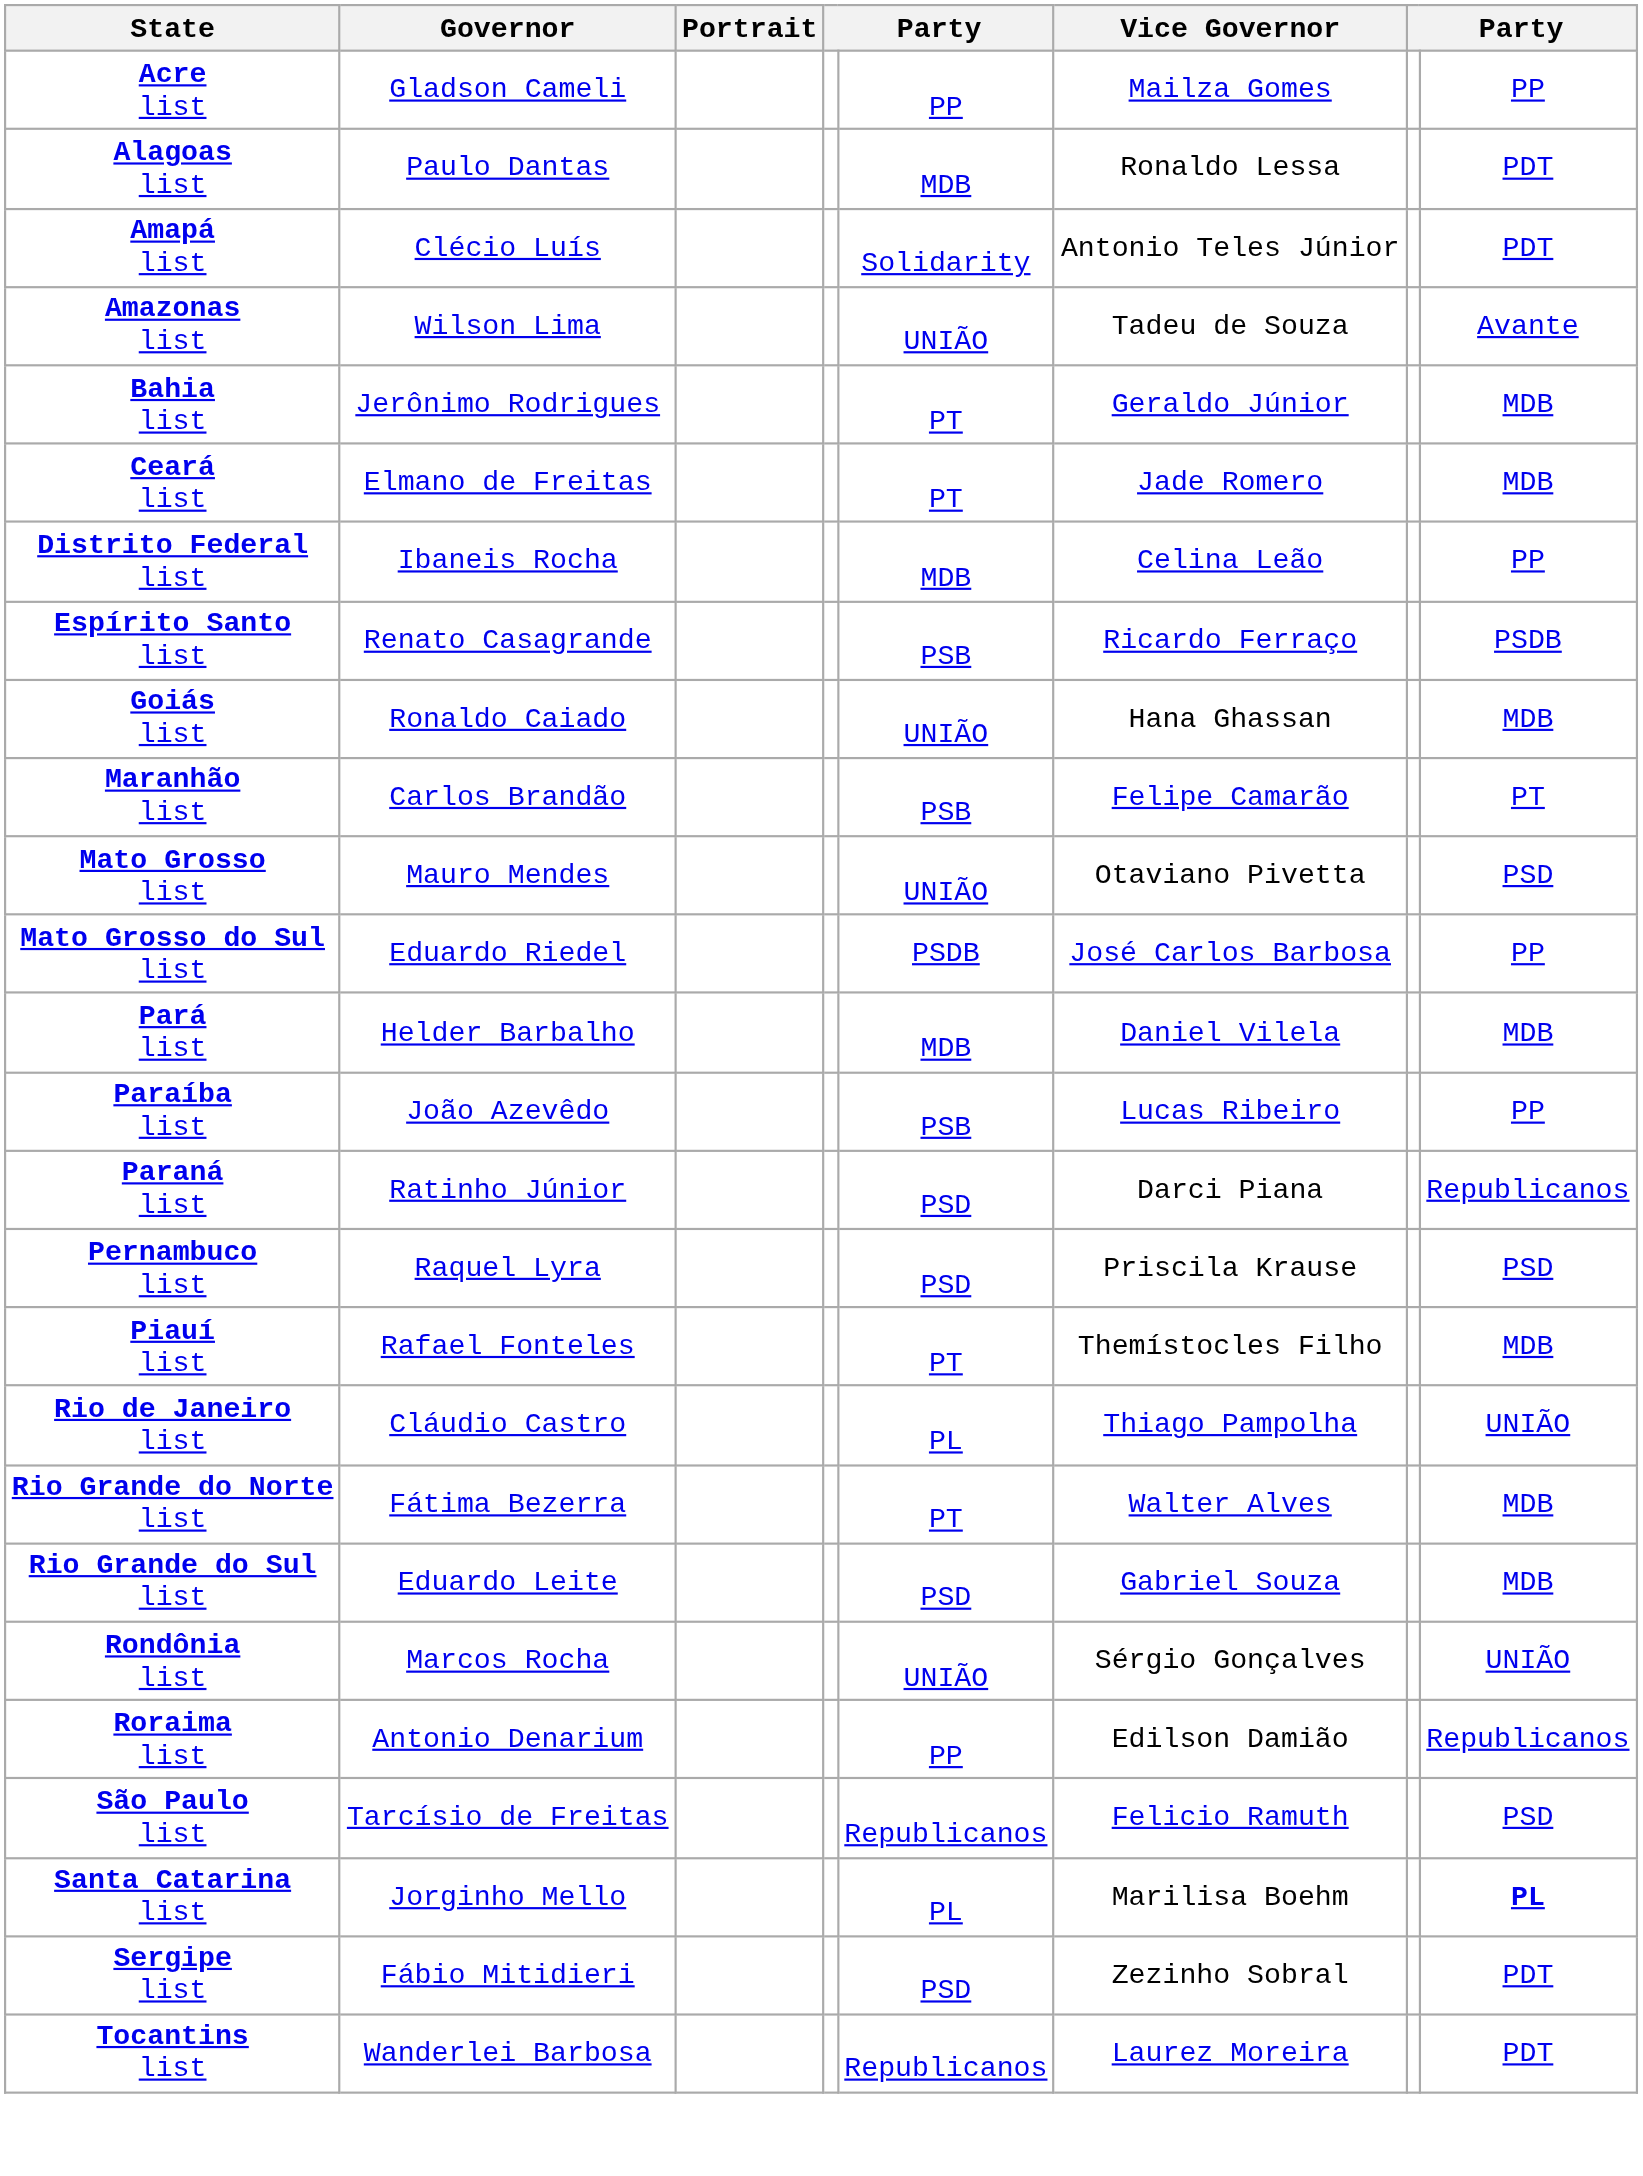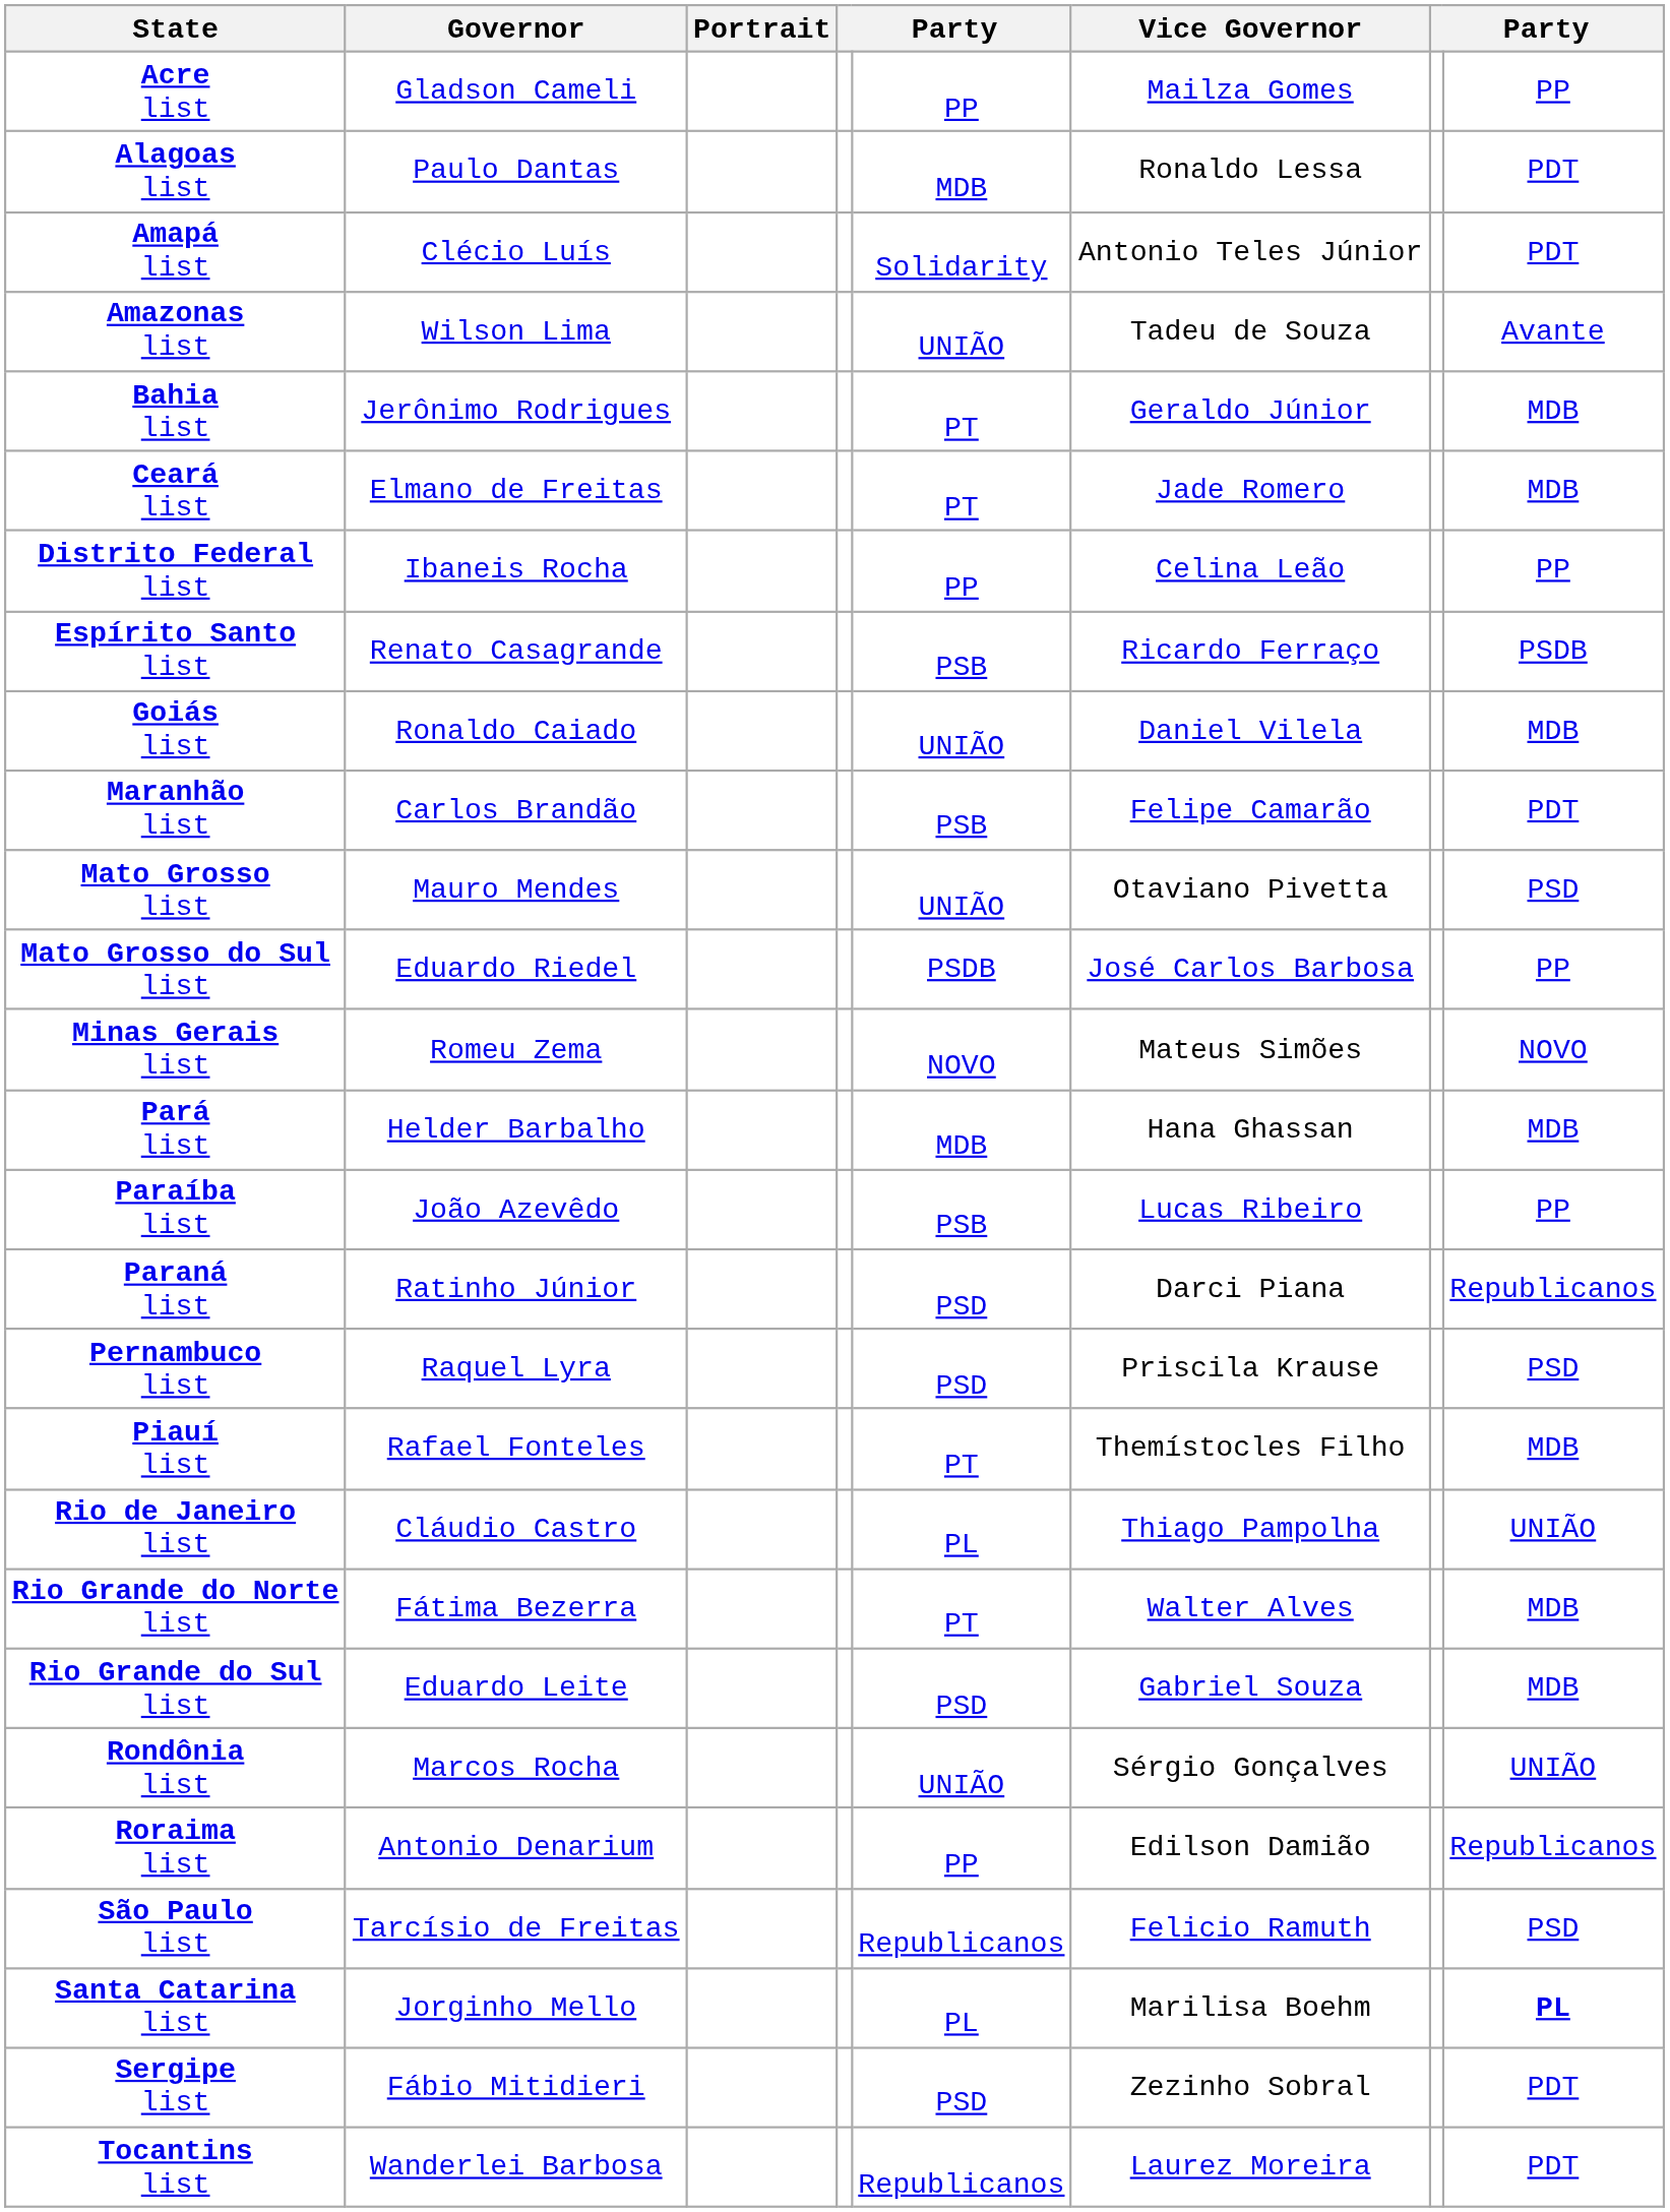 <table class="sortable wikitable" style="background:transparent; text-align:center">
 <tr>
 <th>State</th>
 <th>Governor</th>
 <th>Portrait</th>
 <th colspan=2>Party</th>
 <th>Vice Governor</th>
 <th colspan=2>Party</th>
 </tr>
 <tr>
 <td><strong><a href='#'>Acre</a></strong> <br> <a href='#'>list</a></td>
 <td><a href='#'>Gladson Cameli</a></td>
 <td></td>
 <td></td>
 <td> <br><a href='#'>PP</a></td>
 <td><a href='#'>Mailza Gomes</a></td>
 <td></td>
 <td><a href='#'>PP</a></td>
 </tr>
 <tr>
 <td><strong><a href='#'>Alagoas</a></strong> <br> <a href='#'>list</a></td>
 <td><a href='#'>Paulo Dantas</a></td>
 <td></td>
 <td></td>
 <td><br> <a href='#'>MDB</a></td>
 <td>Ronaldo Lessa</td>
 <td></td>
 <td><a href='#'>PDT</a></td>
 </tr>
 <tr>
 <td><strong><a href='#'>Amapá</a></strong> <br> <a href='#'>list</a></td>
 <td><a href='#'>Clécio Luís</a></td>
 <td></td>
 <td></td>
 <td><br><a href='#'>Solidarity</a></td>
 <td>Antonio Teles Júnior</td>
 <td></td>
 <td><a href='#'>PDT</a></td>
 </tr>
 <tr>
 <td><strong><a href='#'>Amazonas</a></strong> <br> <a href='#'>list</a></td>
 <td><a href='#'>Wilson Lima</a></td>
 <td></td>
 <td></td>
 <td><br><a href='#'>UNIÃO</a></td>
 <td>Tadeu de Souza</td>
 <td></td>
 <td><a href='#'>Avante</a></td>
 </tr>
 <tr>
 <td><strong><a href='#'>Bahia</a></strong> <br> <a href='#'>list</a></td>
 <td><a href='#'>Jerônimo Rodrigues</a></td>
 <td></td>
 <td></td>
 <td><br><a href='#'>PT</a></td>
 <td><a href='#'>Geraldo Júnior</a></td>
 <td></td>
 <td><a href='#'>MDB</a></td>
 </tr>
 <tr>
 <td><strong><a href='#'>Ceará</a></strong> <br> <a href='#'>list</a></td>
 <td><a href='#'>Elmano de Freitas</a></td>
 <td></td>
 <td></td>
 <td><br><a href='#'>PT</a></td>
 <td><a href='#'>Jade Romero</a></td>
 <td></td>
 <td><a href='#'>MDB</a></td>
 </tr>
 <tr>
 <td><strong><a href='#'>Distrito Federal</a></strong> <br> <a href='#'>list</a></td>
 <td><a href='#'>Ibaneis Rocha</a></td>
 <td></td>
 <td></td>
-<td><br><a href='#'>MDB</a></td>
+<td><br><a href='#'>PP</a></td>
 <td><a href='#'>Celina Leão</a></td>
 <td></td>
 <td><a href='#'>PP</a></td>
 </tr>
 <tr>
 <td><strong><a href='#'>Espírito Santo</a></strong> <br> <a href='#'>list</a></td>
 <td><a href='#'>Renato Casagrande</a></td>
 <td></td>
 <td></td>
 <td><br> <a href='#'>PSB</a></td>
 <td><a href='#'>Ricardo Ferraço</a></td>
 <td></td>
 <td><a href='#'>PSDB</a></td>
 </tr>
 <tr>
 <td><strong><a href='#'>Goiás</a></strong> <br> <a href='#'>list</a></td>
 <td><a href='#'>Ronaldo Caiado</a></td>
 <td></td>
 <td></td>
 <td><br><a href='#'>UNIÃO</a></td>
-<td>Hana Ghassan</td>
+<td><a href='#'>Daniel Vilela</a></td>
 <td></td>
 <td><a href='#'>MDB</a></td>
 </tr>
 <tr>
 <td><strong><a href='#'>Maranhão</a></strong> <br> <a href='#'>list</a></td>
 <td><a href='#'>Carlos Brandão</a></td>
 <td></td>
 <td></td>
 <td><br> <a href='#'>PSB</a></td>
 <td><a href='#'>Felipe Camarão</a></td>
 <td></td>
-<td><a href='#'>PT</a></td>
+<td><a href='#'>PDT</a></td>
 </tr>
 <tr>
 <td><strong><a href='#'>Mato Grosso</a></strong> <br> <a href='#'>list</a></td>
 <td><a href='#'>Mauro Mendes</a></td>
 <td></td>
 <td></td>
 <td><br><a href='#'>UNIÃO</a></td>
 <td>Otaviano Pivetta</td>
 <td></td>
 <td><a href='#'>PSD</a></td>
 </tr>
 <tr>
 <td><strong><a href='#'>Mato Grosso do Sul</a></strong> <br> <a href='#'>list</a></td>
 <td><a href='#'>Eduardo Riedel</a></td>
 <td></td>
 <td></td>
 <td><a href='#'>PSDB</a></td>
 <td><a href='#'>José Carlos Barbosa</a></td>
 <td></td>
 <td><a href='#'>PP</a></td>
 </tr>
 <tr>
+<td><strong><a href='#'>Minas Gerais</a></strong> <br> <a href='#'>list</a></td>
+<td><a href='#'>Romeu Zema</a></td>
+<td></td>
+<td></td>
+<td><br><a href='#'>NOVO</a></td>
+<td>Mateus Simões</td>
+<td></td>
+<td><a href='#'>NOVO</a></td>
+</tr>
+<tr>
 <td><strong><a href='#'>Pará</a></strong> <br> <a href='#'>list</a></td>
 <td><a href='#'>Helder Barbalho</a></td>
 <td></td>
 <td></td>
 <td><br> <a href='#'>MDB</a></td>
-<td><a href='#'>Daniel Vilela</a></td>
+<td>Hana Ghassan</td>
 <td></td>
 <td><a href='#'>MDB</a></td>
 </tr>
 <tr>
 <td><strong><a href='#'>Paraíba</a></strong> <br> <a href='#'>list</a></td>
 <td><a href='#'>João Azevêdo</a></td>
 <td></td>
 <td></td>
 <td><br> <a href='#'>PSB</a></td>
 <td><a href='#'>Lucas Ribeiro</a></td>
 <td></td>
 <td><a href='#'>PP</a></td>
 </tr>
 <tr>
 <td><strong><a href='#'>Paraná</a></strong> <br> <a href='#'>list</a></td>
 <td><a href='#'>Ratinho Júnior</a></td>
 <td></td>
 <td></td>
 <td><br><a href='#'>PSD</a></td>
 <td>Darci Piana</td>
 <td></td>
 <td><a href='#'>Republicanos</a></td>
 </tr>
 <tr>
 <td><strong><a href='#'>Pernambuco</a></strong> <br> <a href='#'>list</a></td>
 <td><a href='#'>Raquel Lyra</a></td>
 <td></td>
 <td></td>
 <td> <br> <a href='#'>PSD</a></td>
 <td>Priscila Krause</td>
 <td></td>
 <td><a href='#'>PSD</a></td>
 </tr>
 <tr>
 <td><strong><a href='#'>Piauí</a></strong> <br> <a href='#'>list</a></td>
 <td><a href='#'>Rafael Fonteles</a></td>
 <td></td>
 <td></td>
 <td><br><a href='#'>PT</a></td>
 <td>Themístocles Filho</td>
 <td></td>
 <td><a href='#'>MDB</a></td>
 </tr>
 <tr>
 <td><strong><a href='#'>Rio de Janeiro</a></strong> <br> <a href='#'>list</a></td>
 <td><a href='#'>Cláudio Castro</a></td>
 <td></td>
 <td></td>
 <td><br><a href='#'>PL</a></td>
 <td><a href='#'>Thiago Pampolha</a></td>
 <td></td>
 <td><a href='#'>UNIÃO</a></td>
 </tr>
 <tr>
 <td><strong><a href='#'>Rio Grande do Norte</a></strong> <br> <a href='#'>list</a></td>
 <td><a href='#'>Fátima Bezerra</a></td>
 <td></td>
 <td></td>
 <td><br> <a href='#'>PT</a></td>
 <td><a href='#'>Walter Alves</a></td>
 <td></td>
 <td><a href='#'>MDB</a></td>
 </tr>
 <tr>
 <td><strong><a href='#'>Rio Grande do Sul</a></strong> <br> <a href='#'>list</a></td>
 <td><a href='#'>Eduardo Leite</a></td>
 <td></td>
 <td></td>
 <td><br><a href='#'>PSD</a></td>
 <td><a href='#'>Gabriel Souza</a></td>
 <td></td>
 <td><a href='#'>MDB</a></td>
 </tr>
 <tr>
 <td><strong><a href='#'>Rondônia</a></strong> <br> <a href='#'>list</a></td>
 <td><a href='#'>Marcos Rocha</a></td>
 <td></td>
 <td></td>
 <td><br><a href='#'>UNIÃO</a></td>
 <td>Sérgio Gonçalves</td>
 <td></td>
 <td><a href='#'>UNIÃO</a></td>
 </tr>
 <tr>
 <td><strong><a href='#'>Roraima</a></strong> <br> <a href='#'>list</a></td>
 <td><a href='#'>Antonio Denarium</a></td>
 <td></td>
 <td></td>
 <td><br><a href='#'>PP</a></td>
 <td>Edilson Damião</td>
 <td></td>
 <td><a href='#'>Republicanos</a></td>
 </tr>
 <tr>
 <td><strong><a href='#'>São Paulo</a></strong> <br> <a href='#'>list</a></td>
 <td><a href='#'>Tarcísio de Freitas</a></td>
 <td></td>
 <td></td>
 <td><br><a href='#'>Republicanos</a></td>
 <td><a href='#'>Felicio Ramuth</a></td>
 <td></td>
 <td><a href='#'>PSD</a></td>
 </tr>
 <tr>
 <td><strong><a href='#'>Santa Catarina</a></strong> <br> <a href='#'>list</a></td>
 <td><a href='#'>Jorginho Mello</a></td>
 <td></td>
 <td></td>
 <td><br><a href='#'>PL</a></td>
 <td>Marilisa Boehm</td>
 <td></td>
 <td><strong><a href='#'>PL</a></strong></td>
 </tr>
 <tr>
 <td><strong><a href='#'>Sergipe</a></strong> <br> <a href='#'>list</a></td>
 <td><a href='#'>Fábio Mitidieri</a></td>
 <td></td>
 <td></td>
 <td><br><a href='#'>PSD</a></td>
 <td>Zezinho Sobral</td>
 <td></td>
 <td><a href='#'>PDT</a></td>
 </tr>
 <tr>
 <td><strong><a href='#'>Tocantins</a></strong> <br> <a href='#'>list</a></td>
 <td><a href='#'>Wanderlei Barbosa</a></td>
 <td></td>
 <td></td>
 <td><br><a href='#'>Republicanos</a></td>
 <td><a href='#'>Laurez Moreira</a></td>
 <td></td>
 <td><a href='#'>PDT</a></td>
 </tr>
 </table>
